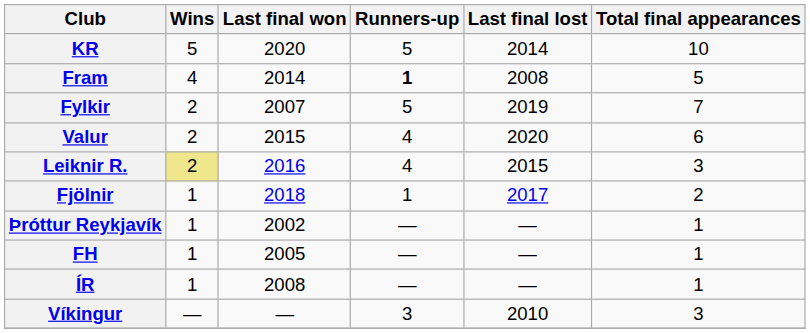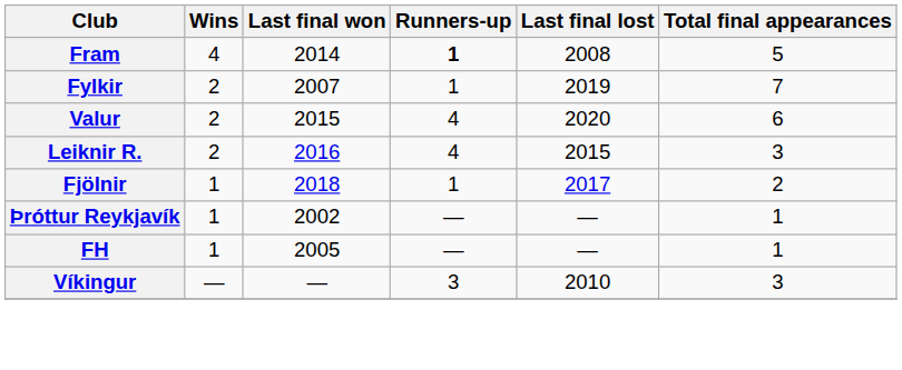 <table class="wikitable sortable plainrowheaders" style="text-align: center;">
 <tr>
 <th scope="col">Club</th>
 <th scope="col">Wins</th>
 <th scope="col">Last final won</th>
 <th scope="col">Runners-up</th>
 <th scope="col">Last final lost</th>
 <th scope="col">Total final appearances</th>
-</tr>
-<tr>
-<th scope="row"><a href='#'>KR</a></th>
-<td>5</td>
-<td>2020</td>
-<td>5</td>
-<td>2014</td>
-<td>10</td>
 </tr>
 <tr>
 <th scope="row"><a href='#'>Fram</a></th>
 <td>4</td>
 <td>2014</td>
 <td><strong>1</strong></td>
 <td>2008</td>
 <td>5</td>
 </tr>
 <tr>
 <th scope="row"><a href='#'>Fylkir</a></th>
 <td>2</td>
 <td>2007</td>
-<td>5</td>
+<td>1</td>
 <td>2019</td>
 <td>7</td>
 </tr>
 <tr>
 <th scope="row"><a href='#'>Valur</a></th>
 <td>2</td>
 <td>2015</td>
 <td>4</td>
 <td>2020</td>
 <td>6</td>
 </tr>
 <tr>
 <th scope="row"><a href='#'>Leiknir R.</a></th>
-<td style="background: khaki;">2</td>
+<td>2</td>
 <td><a href='#'>2016</a></td>
 <td>4</td>
 <td>2015</td>
 <td>3</td>
 </tr>
 <tr>
 <th scope="row"><a href='#'>Fjölnir</a></th>
 <td>1</td>
 <td><a href='#'>2018</a></td>
 <td>1</td>
 <td><a href='#'>2017</a></td>
 <td>2</td>
 </tr>
 <tr>
 <th scope="row"><a href='#'>Þróttur Reykjavík</a></th>
 <td>1</td>
 <td>2002</td>
 <td>—</td>
 <td>—</td>
 <td>1</td>
 </tr>
 <tr>
 <th scope="row"><a href='#'>FH</a></th>
 <td>1</td>
 <td>2005</td>
 <td>—</td>
 <td>—</td>
 <td>1</td>
 </tr>
 <tr>
-<th scope="row"><a href='#'>ÍR</a></th>
-<td>1</td>
-<td>2008</td>
-<td>—</td>
-<td>—</td>
-<td>1</td>
-</tr>
-<tr>
 <th scope="row"><a href='#'>Víkingur</a></th>
 <td>—</td>
 <td>—</td>
 <td>3</td>
 <td>2010</td>
 <td>3</td>
 </tr>
 <tr>
 </tr>
 </table>
